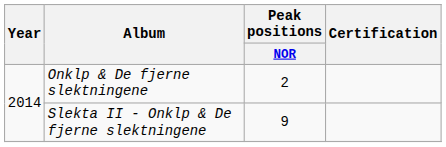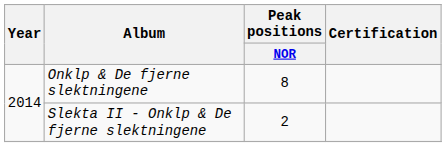 <table class="wikitable">
 <tr>
 <th align="center" rowspan="2" width="10">Year</th>
 <th align="center" rowspan="2" width="180">Album</th>
 <th align="center" colspan="1" width="20">Peak positions</th>
 <th align="center" rowspan="2" width="70">Certification</th>
 </tr>
 <tr>
 <th scope="col" style="width:3em;font-size:90%;"><a href='#'>NOR</a><br></th>
 </tr>
 <tr>
 <td style="text-align:center;" rowspan=2>2014</td>
 <td><em>Onklp & De fjerne slektningene</em></td>
-<td style="text-align:center;">2</td>
+<td style="text-align:center;">8</td>
 <td style="text-align:center;"></td>
 </tr>
 <tr>
 <td><em>Slekta II - Onklp & De fjerne slektningene</em></td>
-<td style="text-align:center;">9</td>
+<td style="text-align:center;">2</td>
 <td style="text-align:center;"></td>
 </tr>
 <tr>
 </tr>
 </table>
